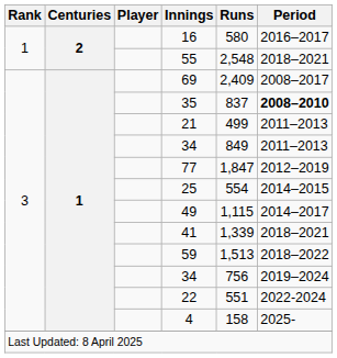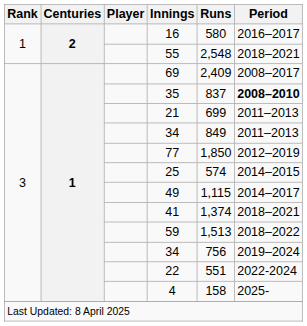 <table class="wikitable">
 <tr>
 <th>Rank</th>
 <th>Centuries</th>
 <th>Player</th>
 <th>Innings</th>
 <th>Runs</th>
 <th>Period</th>
 </tr>
 <tr>
 <td style="text-align:center" rowspan=2>1</td>
 <th scope=row style=text-align:center; rowspan=2>2</th>
 <td></td>
 <td style="text-align:center">16</td>
 <td style="text-align:center">580</td>
 <td>2016–2017</td>
 </tr>
 <tr>
 <td></td>
 <td style="text-align:center">55</td>
 <td style="text-align:center">2,548</td>
 <td>2018–2021</td>
 </tr>
 <tr>
 <td style="text-align:center" rowspan=12>3</td>
 <th scope=row style=text-align:center; rowspan=12>1</th>
 <td></td>
 <td style="text-align:center">69</td>
 <td style="text-align:center">2,409</td>
 <td>2008–2017</td>
 </tr>
 <tr>
 <td></td>
 <td style="text-align:center">35</td>
 <td style="text-align:center">837</td>
 <td><strong>2008–2010</strong></td>
 </tr>
 <tr>
 <td></td>
 <td style="text-align:center">21</td>
-<td style="text-align:center">499</td>
+<td style="text-align:center">699</td>
 <td>2011–2013</td>
 </tr>
 <tr>
 <td></td>
 <td style="text-align:center">34</td>
 <td style="text-align:center">849</td>
 <td>2011–2013</td>
 </tr>
 <tr>
 <td></td>
 <td style="text-align:center">77</td>
-<td style="text-align:center">1,847</td>
+<td style="text-align:center">1,850</td>
 <td>2012–2019</td>
 </tr>
 <tr>
 <td></td>
 <td style="text-align:center">25</td>
-<td style="text-align:center">554</td>
+<td style="text-align:center">574</td>
 <td>2014–2015</td>
 </tr>
 <tr>
 <td></td>
 <td style="text-align:center">49</td>
 <td style="text-align:center">1,115</td>
 <td>2014–2017</td>
 </tr>
 <tr>
 <td></td>
 <td style="text-align:center">41</td>
-<td style="text-align:center">1,339</td>
+<td style="text-align:center">1,374</td>
 <td>2018–2021</td>
 </tr>
 <tr>
 <td></td>
 <td style="text-align:center">59</td>
 <td style="text-align:center">1,513</td>
 <td>2018–2022</td>
 </tr>
 <tr>
 <td></td>
 <td style="text-align:center">34</td>
 <td style="text-align:center">756</td>
 <td>2019–2024</td>
 </tr>
 <tr>
 <td></td>
 <td style="text-align:center">22</td>
 <td style="text-align:center">551</td>
 <td>2022-2024</td>
 </tr>
 <tr>
 <td></td>
 <td style="text-align:center">4</td>
 <td style="text-align:center">158</td>
 <td>2025-</td>
 </tr>
 <tr>
 </tr>
 <tr class=sortbottom>
 <td colspan=6><small>Last Updated: 8 April 2025</small></td>
 </tr>
 </table>
